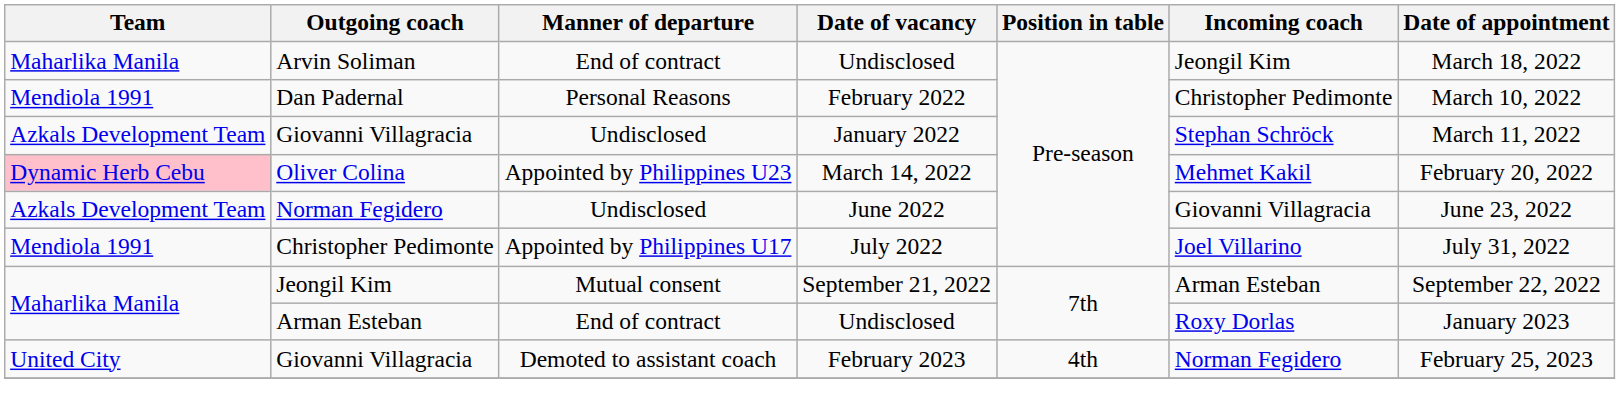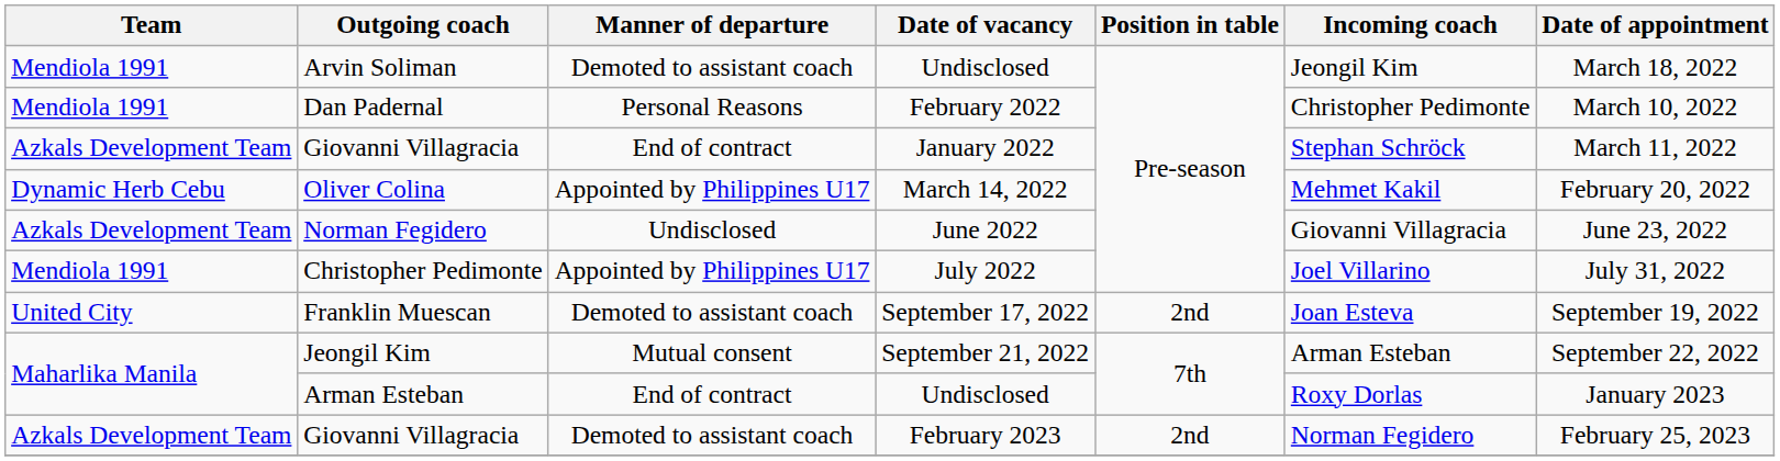 <table class="wikitable sortable">
 <tr>
 <th>Team</th>
 <th>Outgoing coach</th>
 <th>Manner of departure</th>
 <th>Date of vacancy</th>
 <th>Position in table</th>
 <th>Incoming coach</th>
 <th>Date of appointment</th>
 </tr>
 <tr>
-<td><a href='#'>Maharlika Manila</a></td>
+<td><a href='#'>Mendiola 1991</a></td>
 <td> Arvin Soliman</td>
-<td align="center">End of contract</td>
+<td align="center">Demoted to assistant coach</td>
 <td align="center">Undisclosed</td>
 <td rowspan="6" align="center">Pre-season</td>
 <td> Jeongil Kim</td>
 <td align="center">March 18, 2022</td>
 </tr>
 <tr>
 <td><a href='#'>Mendiola 1991</a></td>
 <td> Dan Padernal</td>
 <td align="center">Personal Reasons</td>
 <td align="center">February 2022</td>
 <td> Christopher Pedimonte</td>
 <td align="center">March 10, 2022</td>
 </tr>
 <tr>
 <td><a href='#'>Azkals Development Team</a></td>
 <td> Giovanni Villagracia</td>
-<td align="center">Undisclosed</td>
+<td align="center">End of contract</td>
 <td align="center">January 2022</td>
 <td> <a href='#'>Stephan Schröck</a></td>
 <td align="center">March 11, 2022</td>
 </tr>
 <tr>
-<td style="background: pink;"><a href='#'>Dynamic Herb Cebu</a></td>
+<td><a href='#'>Dynamic Herb Cebu</a></td>
 <td> <a href='#'>Oliver Colina</a></td>
-<td align="center">Appointed by <a href='#'>Philippines U23</a></td>
+<td align="center">Appointed by <a href='#'>Philippines U17</a></td>
 <td align="center">March 14, 2022</td>
 <td> <a href='#'>Mehmet Kakil</a></td>
 <td align="center">February 20, 2022</td>
 </tr>
 <tr>
 <td><a href='#'>Azkals Development Team</a></td>
 <td> <a href='#'>Norman Fegidero</a></td>
 <td align="center">Undisclosed</td>
 <td align="center">June 2022</td>
 <td> Giovanni Villagracia</td>
 <td align="center">June 23, 2022</td>
 </tr>
 <tr>
 <td><a href='#'>Mendiola 1991</a></td>
 <td> Christopher Pedimonte</td>
 <td align="center">Appointed by <a href='#'>Philippines U17</a></td>
 <td align="center">July 2022</td>
 <td> <a href='#'>Joel Villarino</a></td>
 <td align="center">July 31, 2022</td>
 </tr>
 <tr>
+<td><a href='#'>United City</a></td>
+<td> Franklin Muescan</td>
+<td align="center">Demoted to assistant coach</td>
+<td align="center">September 17, 2022</td>
+<td align="center">2nd</td>
+<td> <a href='#'>Joan Esteva</a></td>
+<td align="center">September 19, 2022</td>
+</tr>
+<tr>
 <td rowspan="2"><a href='#'>Maharlika Manila</a></td>
 <td> Jeongil Kim</td>
 <td align="center">Mutual consent</td>
 <td align="center">September 21, 2022</td>
 <td rowspan="2" align="center">7th</td>
 <td> Arman Esteban</td>
 <td align="center">September 22, 2022</td>
 </tr>
 <tr>
 <td> Arman Esteban</td>
 <td align="center">End of contract</td>
 <td align="center">Undisclosed</td>
 <td> <a href='#'>Roxy Dorlas</a></td>
 <td align="center">January 2023</td>
 </tr>
 <tr>
-<td><a href='#'>United City</a></td>
+<td><a href='#'>Azkals Development Team</a></td>
 <td> Giovanni Villagracia</td>
 <td align="center">Demoted to assistant coach</td>
 <td align="center">February 2023</td>
-<td align="center">4th</td>
+<td align="center">2nd</td>
 <td> <a href='#'>Norman Fegidero</a></td>
 <td align="center">February 25, 2023</td>
 </tr>
 <tr>
 </tr>
 </table>
